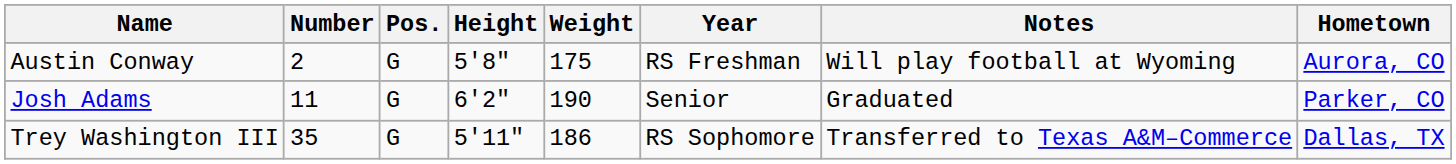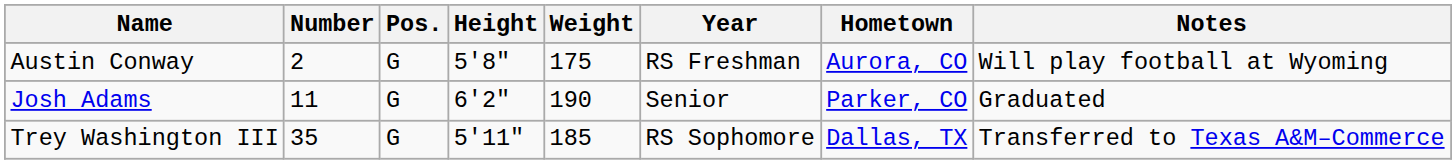 <table class="wikitable sortable" border="1">
 <tr>
 <th>Name</th>
 <th>Number</th>
 <th>Pos.</th>
 <th>Height</th>
 <th>Weight</th>
 <th>Year</th>
+<th>Hometown</th>
 <th class="unsortable">Notes</th>
-<th>Hometown</th>
 </tr>
 <tr>
 <td>Austin Conway</td>
 <td>2</td>
 <td>G</td>
 <td>5'8"</td>
 <td>175</td>
 <td>RS Freshman</td>
+<td><a href='#'>Aurora, CO</a></td>
 <td>Will play football at Wyoming</td>
-<td><a href='#'>Aurora, CO</a></td>
 </tr>
 <tr>
 <td><a href='#'>Josh Adams</a></td>
 <td>11</td>
 <td>G</td>
 <td>6'2"</td>
 <td>190</td>
 <td>Senior</td>
+<td><a href='#'>Parker, CO</a></td>
 <td>Graduated</td>
-<td><a href='#'>Parker, CO</a></td>
 </tr>
 <tr>
 <td>Trey Washington III</td>
 <td>35</td>
 <td>G</td>
 <td>5'11"</td>
-<td>186</td>
+<td>185</td>
 <td>RS Sophomore</td>
+<td><a href='#'>Dallas, TX</a></td>
 <td>Transferred to <a href='#'>Texas A&M–Commerce</a></td>
-<td><a href='#'>Dallas, TX</a></td>
 </tr>
 </table>
